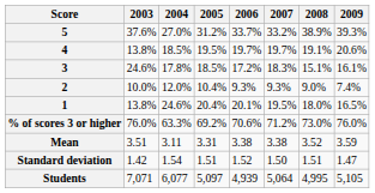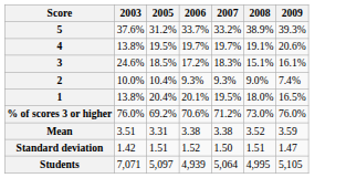 <table class="wikitable">
 <tr>
 <th>Score</th>
 <th>2003</th>
-<th>2004</th>
 <th>2005</th>
 <th>2006</th>
 <th>2007</th>
 <th>2008</th>
 <th>2009</th>
 </tr>
 <tr>
 <th>5</th>
 <td>37.6%</td>
-<td>27.0%</td>
 <td>31.2%</td>
 <td>33.7%</td>
 <td>33.2%</td>
 <td>38.9%</td>
 <td>39.3%</td>
 </tr>
 <tr>
 <th>4</th>
 <td>13.8%</td>
-<td>18.5%</td>
 <td>19.5%</td>
 <td>19.7%</td>
 <td>19.7%</td>
 <td>19.1%</td>
 <td>20.6%</td>
 </tr>
 <tr>
 <th>3</th>
 <td>24.6%</td>
-<td>17.8%</td>
 <td>18.5%</td>
 <td>17.2%</td>
 <td>18.3%</td>
 <td>15.1%</td>
 <td>16.1%</td>
 </tr>
 <tr>
 <th>2</th>
 <td>10.0%</td>
-<td>12.0%</td>
 <td>10.4%</td>
 <td>9.3%</td>
 <td>9.3%</td>
 <td>9.0%</td>
 <td>7.4%</td>
 </tr>
 <tr>
 <th>1</th>
 <td>13.8%</td>
-<td>24.6%</td>
 <td>20.4%</td>
 <td>20.1%</td>
 <td>19.5%</td>
 <td>18.0%</td>
 <td>16.5%</td>
 </tr>
 <tr>
 <th>% of scores 3 or higher</th>
 <td>76.0%</td>
-<td>63.3%</td>
 <td>69.2%</td>
 <td>70.6%</td>
 <td>71.2%</td>
 <td>73.0%</td>
 <td>76.0%</td>
 </tr>
 <tr>
 <th>Mean</th>
 <td>3.51</td>
-<td>3.11</td>
 <td>3.31</td>
 <td>3.38</td>
 <td>3.38</td>
 <td>3.52</td>
 <td>3.59</td>
 </tr>
 <tr>
 <th>Standard deviation</th>
 <td>1.42</td>
-<td>1.54</td>
 <td>1.51</td>
 <td>1.52</td>
 <td>1.50</td>
 <td>1.51</td>
 <td>1.47</td>
 </tr>
 <tr>
 <th>Students</th>
 <td>7,071</td>
-<td>6,077</td>
 <td>5,097</td>
 <td>4,939</td>
 <td>5,064</td>
 <td>4,995</td>
 <td>5,105</td>
 </tr>
 </table>
